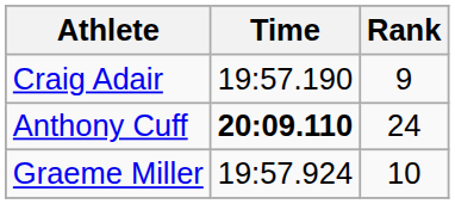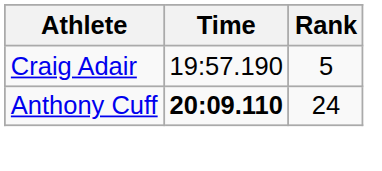 <table class="wikitable" style="font-size:90%;">
 <tr>
 <th>Athlete</th>
 <th>Time</th>
 <th>Rank</th>
 </tr>
 <tr align=center>
 <td align=left><a href='#'>Craig Adair</a></td>
 <td>19:57.190</td>
-<td>9</td>
+<td>5</td>
 </tr>
 <tr align=center>
 <td align=left><a href='#'>Anthony Cuff</a></td>
 <td><strong>20:09.110</strong></td>
 <td>24</td>
 </tr>
-<tr align=center>
-<td align=left><a href='#'>Graeme Miller</a></td>
-<td>19:57.924</td>
-<td>10</td>
-</tr>
 </table>
